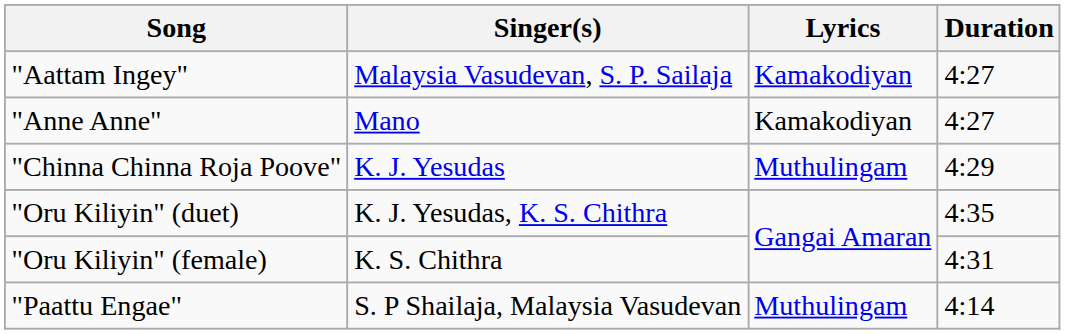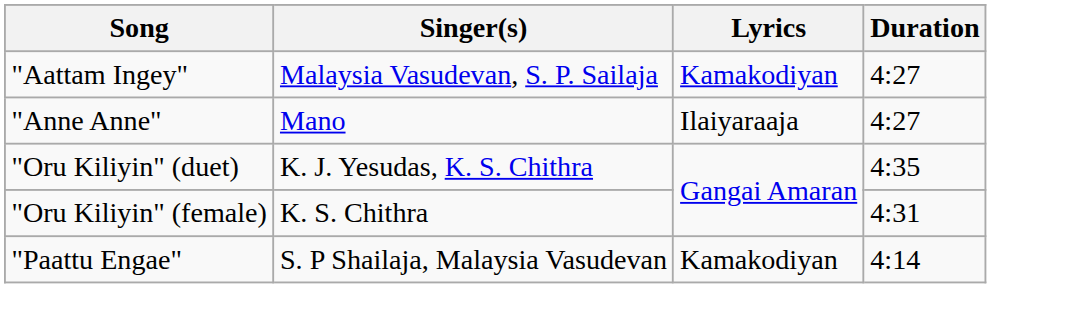 <table class="wikitable" style="font-size:95%;">
 <tr>
 <th>Song</th>
 <th>Singer(s)</th>
 <th>Lyrics</th>
 <th>Duration</th>
 </tr>
 <tr>
 <td>"Aattam Ingey"</td>
 <td><a href='#'>Malaysia Vasudevan</a>, <a href='#'>S. P. Sailaja</a></td>
 <td><a href='#'>Kamakodiyan</a></td>
 <td>4:27</td>
 </tr>
 <tr>
 <td>"Anne Anne"</td>
 <td><a href='#'>Mano</a></td>
-<td>Kamakodiyan</td>
+<td>Ilaiyaraaja</td>
 <td>4:27</td>
-</tr>
-<tr>
-<td>"Chinna Chinna Roja Poove"</td>
-<td><a href='#'>K. J. Yesudas</a></td>
-<td><a href='#'>Muthulingam</a></td>
-<td>4:29</td>
 </tr>
 <tr>
 <td>"Oru Kiliyin" (duet)</td>
 <td>K. J. Yesudas, <a href='#'>K. S. Chithra</a></td>
 <td rowspan=2><a href='#'>Gangai Amaran</a></td>
 <td>4:35</td>
 </tr>
 <tr>
 <td>"Oru Kiliyin" (female)</td>
 <td>K. S. Chithra</td>
 <td>4:31</td>
 </tr>
 <tr>
 <td>"Paattu Engae"</td>
 <td>S. P Shailaja, Malaysia Vasudevan</td>
-<td><a href='#'>Muthulingam</a></td>
+<td>Kamakodiyan</td>
 <td>4:14</td>
 </tr>
 </table>
